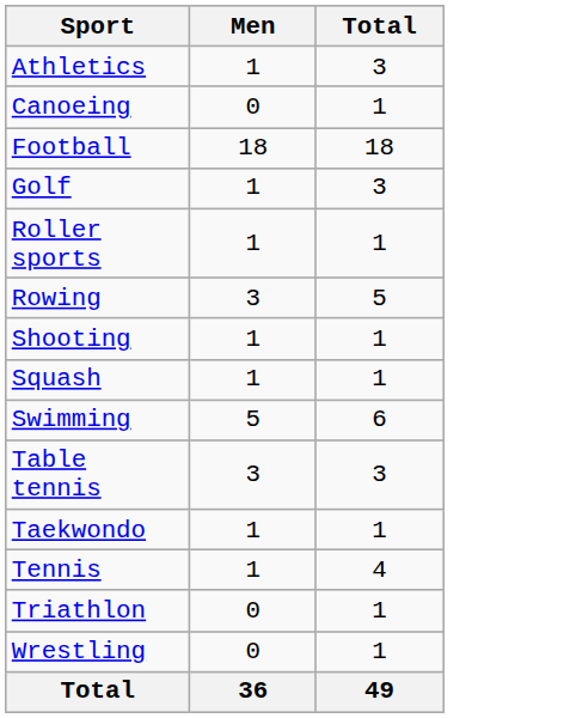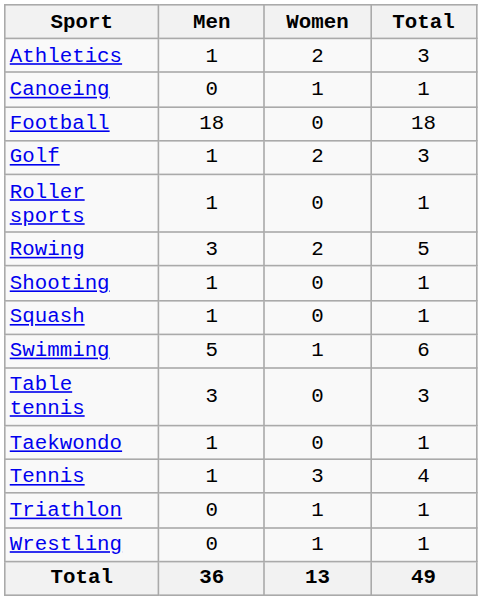 <table class="wikitable sortable" style="text-align:center">
 <tr>
 <th width=90>Sport</th>
 <th width=60>Men</th>
+<th width=60>Women</th>
 <th width=60>Total</th>
 </tr>
 <tr>
 <td align=left><a href='#'>Athletics</a></td>
 <td>1</td>
+<td>2</td>
 <td>3</td>
 </tr>
 <tr>
 <td align=left><a href='#'>Canoeing</a></td>
 <td>0</td>
 <td>1</td>
+<td>1</td>
 </tr>
 <tr>
 <td align=left><a href='#'>Football</a></td>
 <td>18</td>
+<td>0</td>
 <td>18</td>
 </tr>
 <tr>
 <td align=left><a href='#'>Golf</a></td>
 <td>1</td>
+<td>2</td>
 <td>3</td>
 </tr>
 <tr>
 <td align=left><a href='#'>Roller sports</a></td>
 <td>1</td>
+<td>0</td>
 <td>1</td>
 </tr>
 <tr>
 <td align=left><a href='#'>Rowing</a></td>
 <td>3</td>
+<td>2</td>
 <td>5</td>
 </tr>
 <tr>
 <td align=left><a href='#'>Shooting</a></td>
 <td>1</td>
+<td>0</td>
 <td>1</td>
 </tr>
 <tr>
 <td align=left><a href='#'>Squash</a></td>
 <td>1</td>
+<td>0</td>
 <td>1</td>
 </tr>
 <tr>
 <td align=left><a href='#'>Swimming</a></td>
 <td>5</td>
+<td>1</td>
 <td>6</td>
 </tr>
 <tr>
 <td align=left><a href='#'>Table tennis</a></td>
 <td>3</td>
+<td>0</td>
 <td>3</td>
 </tr>
 <tr>
 <td align=left><a href='#'>Taekwondo</a></td>
 <td>1</td>
+<td>0</td>
 <td>1</td>
 </tr>
 <tr>
 <td align=left><a href='#'>Tennis</a></td>
 <td>1</td>
+<td>3</td>
 <td>4</td>
 </tr>
 <tr>
 <td align=left><a href='#'>Triathlon</a></td>
 <td>0</td>
 <td>1</td>
+<td>1</td>
 </tr>
 <tr>
 <td align=left><a href='#'>Wrestling</a></td>
 <td>0</td>
 <td>1</td>
+<td>1</td>
 </tr>
 <tr>
 <th>Total</th>
 <th>36</th>
+<th>13</th>
 <th>49</th>
 </tr>
 </table>
